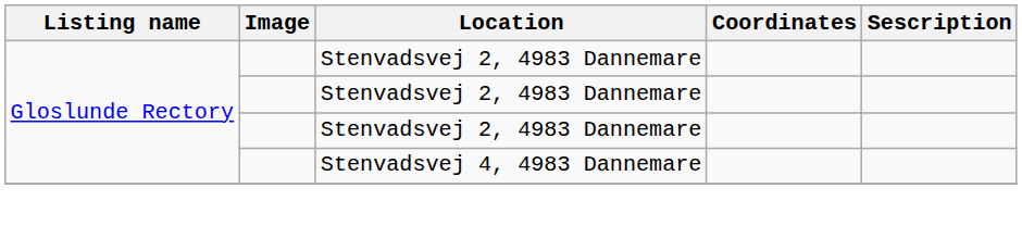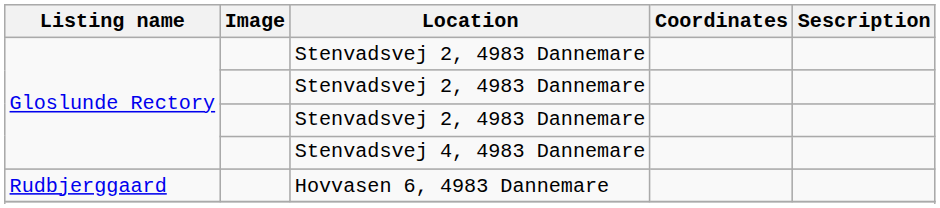 <table class="wikitable sortable">
 <tr>
 <th>Listing name</th>
 <th>Image</th>
 <th>Location</th>
 <th>Coordinates</th>
 <th>Sescription</th>
 </tr>
 <tr>
 <td rowspan="4"><a href='#'>Gloslunde Rectory</a></td>
 <td></td>
 <td>Stenvadsvej 2, 4983 Dannemare</td>
 <td></td>
 <td></td>
 </tr>
 <tr>
 <td></td>
 <td>Stenvadsvej 2, 4983 Dannemare</td>
 <td></td>
 <td></td>
 </tr>
 <tr>
 <td></td>
 <td>Stenvadsvej 2, 4983 Dannemare</td>
 <td></td>
 <td></td>
 </tr>
 <tr>
 <td></td>
 <td>Stenvadsvej 4, 4983 Dannemare</td>
 <td></td>
 <td></td>
 </tr>
 <tr>
+<td><a href='#'>Rudbjerggaard</a></td>
+<td></td>
+<td>Hovvasen 6, 4983 Dannemare</td>
+<td></td>
+<td></td>
+</tr>
+<tr>
 </tr>
 <tr>
 </tr>
 </table>
